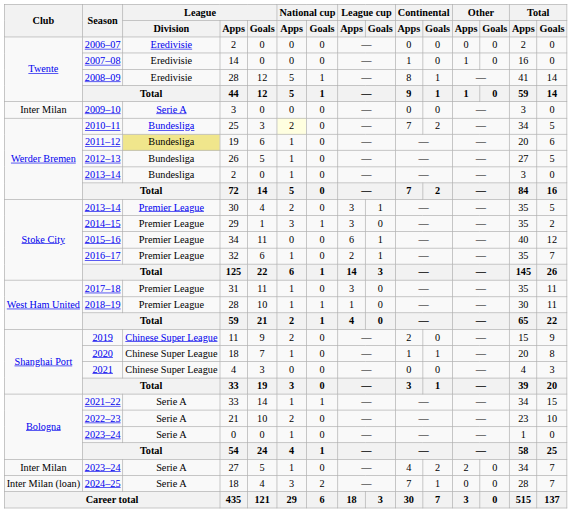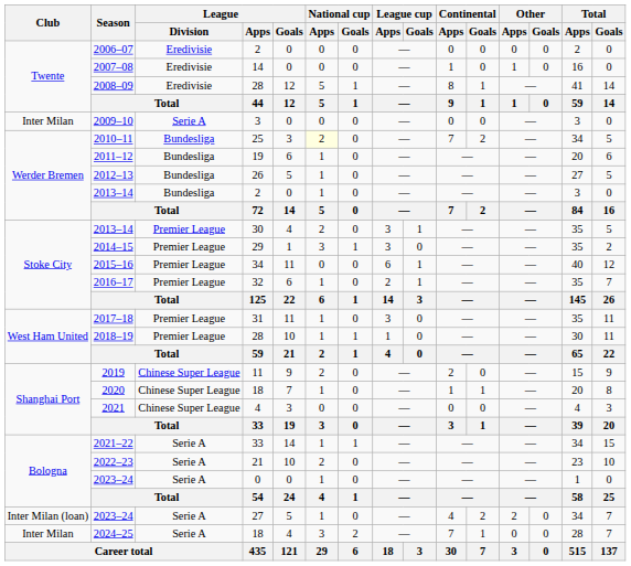 <table class="wikitable" style="text-align: center;">
 <tr>
 <th rowspan="2">Club</th>
 <th rowspan="2">Season</th>
 <th colspan="3">League</th>
 <th colspan="2">National cup</th>
 <th colspan="2">League cup</th>
 <th colspan="2">Continental</th>
 <th colspan="2">Other</th>
 <th colspan="2">Total</th>
 </tr>
 <tr>
 <th>Division</th>
 <th>Apps</th>
 <th>Goals</th>
 <th>Apps</th>
 <th>Goals</th>
 <th>Apps</th>
 <th>Goals</th>
 <th>Apps</th>
 <th>Goals</th>
 <th>Apps</th>
 <th>Goals</th>
 <th>Apps</th>
 <th>Goals</th>
 </tr>
 <tr>
 <td rowspan="4"><a href='#'>Twente</a></td>
 <td><a href='#'>2006–07</a></td>
 <td><a href='#'>Eredivisie</a></td>
 <td>2</td>
 <td>0</td>
 <td>0</td>
 <td>0</td>
 <td colspan="2">—</td>
 <td>0</td>
 <td>0</td>
 <td>0</td>
 <td>0</td>
 <td>2</td>
 <td>0</td>
 </tr>
 <tr>
 <td><a href='#'>2007–08</a></td>
 <td>Eredivisie</td>
 <td>14</td>
 <td>0</td>
 <td>0</td>
 <td>0</td>
 <td colspan="2">—</td>
 <td>1</td>
 <td>0</td>
 <td>1</td>
 <td>0</td>
 <td>16</td>
 <td>0</td>
 </tr>
 <tr>
 <td><a href='#'>2008–09</a></td>
 <td>Eredivisie</td>
 <td>28</td>
 <td>12</td>
 <td>5</td>
 <td>1</td>
 <td colspan="2">—</td>
 <td>8</td>
 <td>1</td>
 <td colspan="2">—</td>
 <td>41</td>
 <td>14</td>
 </tr>
 <tr>
 <th colspan="2">Total</th>
 <th>44</th>
 <th>12</th>
 <th>5</th>
 <th>1</th>
 <th colspan="2">—</th>
 <th>9</th>
 <th>1</th>
 <th>1</th>
 <th>0</th>
 <th>59</th>
 <th>14</th>
 </tr>
 <tr>
 <td>Inter Milan</td>
 <td><a href='#'>2009–10</a></td>
 <td><a href='#'>Serie A</a></td>
 <td>3</td>
 <td>0</td>
 <td>0</td>
 <td>0</td>
 <td colspan="2">—</td>
 <td>0</td>
 <td>0</td>
 <td colspan="2">—</td>
 <td>3</td>
 <td>0</td>
 </tr>
 <tr>
 <td rowspan="5"><a href='#'>Werder Bremen</a></td>
 <td><a href='#'>2010–11</a></td>
 <td><a href='#'>Bundesliga</a></td>
 <td>25</td>
 <td>3</td>
 <td style="background: lightyellow;">2</td>
 <td>0</td>
 <td colspan="2">—</td>
 <td>7</td>
 <td>2</td>
 <td colspan="2">—</td>
 <td>34</td>
 <td>5</td>
 </tr>
 <tr>
 <td><a href='#'>2011–12</a></td>
-<td style="background: khaki;">Bundesliga</td>
+<td>Bundesliga</td>
 <td>19</td>
 <td>6</td>
 <td>1</td>
 <td>0</td>
 <td colspan="2">—</td>
 <td colspan="2">—</td>
 <td colspan="2">—</td>
 <td>20</td>
 <td>6</td>
 </tr>
 <tr>
 <td><a href='#'>2012–13</a></td>
 <td>Bundesliga</td>
 <td>26</td>
 <td>5</td>
 <td>1</td>
 <td>0</td>
 <td colspan="2">—</td>
 <td colspan="2">—</td>
 <td colspan="2">—</td>
 <td>27</td>
 <td>5</td>
 </tr>
 <tr>
 <td><a href='#'>2013–14</a></td>
 <td>Bundesliga</td>
 <td>2</td>
 <td>0</td>
 <td>1</td>
 <td>0</td>
 <td colspan="2">—</td>
 <td colspan="2">—</td>
 <td colspan="2">—</td>
 <td>3</td>
 <td>0</td>
 </tr>
 <tr>
 <th colspan="2">Total</th>
 <th>72</th>
 <th>14</th>
 <th>5</th>
 <th>0</th>
 <th colspan="2">—</th>
 <th>7</th>
 <th>2</th>
 <th colspan="2">—</th>
 <th>84</th>
 <th>16</th>
 </tr>
 <tr>
 <td rowspan="5"><a href='#'>Stoke City</a></td>
 <td><a href='#'>2013–14</a></td>
 <td><a href='#'>Premier League</a></td>
 <td>30</td>
 <td>4</td>
 <td>2</td>
 <td>0</td>
 <td>3</td>
 <td>1</td>
 <td colspan="2">—</td>
 <td colspan="2">—</td>
 <td>35</td>
 <td>5</td>
 </tr>
 <tr>
 <td><a href='#'>2014–15</a></td>
 <td>Premier League</td>
 <td>29</td>
 <td>1</td>
 <td>3</td>
 <td>1</td>
 <td>3</td>
 <td>0</td>
 <td colspan="2">—</td>
 <td colspan="2">—</td>
 <td>35</td>
 <td>2</td>
 </tr>
 <tr>
 <td><a href='#'>2015–16</a></td>
 <td>Premier League</td>
 <td>34</td>
 <td>11</td>
 <td>0</td>
 <td>0</td>
 <td>6</td>
 <td>1</td>
 <td colspan="2">—</td>
 <td colspan="2">—</td>
 <td>40</td>
 <td>12</td>
 </tr>
 <tr>
 <td><a href='#'>2016–17</a></td>
 <td>Premier League</td>
 <td>32</td>
 <td>6</td>
 <td>1</td>
 <td>0</td>
 <td>2</td>
 <td>1</td>
 <td colspan="2">—</td>
 <td colspan="2">—</td>
 <td>35</td>
 <td>7</td>
 </tr>
 <tr>
 <th colspan="2">Total</th>
 <th>125</th>
 <th>22</th>
 <th>6</th>
 <th>1</th>
 <th>14</th>
 <th>3</th>
 <th colspan="2">—</th>
 <th colspan="2">—</th>
 <th>145</th>
 <th>26</th>
 </tr>
 <tr>
 <td rowspan="3"><a href='#'>West Ham United</a></td>
 <td><a href='#'>2017–18</a></td>
 <td>Premier League</td>
 <td>31</td>
 <td>11</td>
 <td>1</td>
 <td>0</td>
 <td>3</td>
 <td>0</td>
 <td colspan="2">—</td>
 <td colspan="2">—</td>
 <td>35</td>
 <td>11</td>
 </tr>
 <tr>
 <td><a href='#'>2018–19</a></td>
 <td>Premier League</td>
 <td>28</td>
 <td>10</td>
 <td>1</td>
 <td>1</td>
 <td>1</td>
 <td>0</td>
 <td colspan="2">—</td>
 <td colspan="2">—</td>
 <td>30</td>
 <td>11</td>
 </tr>
 <tr>
 <th colspan="2">Total</th>
 <th>59</th>
 <th>21</th>
 <th>2</th>
 <th>1</th>
 <th>4</th>
 <th>0</th>
 <th colspan="2">—</th>
 <th colspan="2">—</th>
 <th>65</th>
 <th>22</th>
 </tr>
 <tr>
 <td rowspan="4"><a href='#'>Shanghai Port</a></td>
 <td><a href='#'>2019</a></td>
 <td><a href='#'>Chinese Super League</a></td>
 <td>11</td>
 <td>9</td>
 <td>2</td>
 <td>0</td>
 <td colspan="2">—</td>
 <td>2</td>
 <td>0</td>
 <td colspan="2">—</td>
 <td>15</td>
 <td>9</td>
 </tr>
 <tr>
 <td><a href='#'>2020</a></td>
 <td>Chinese Super League</td>
 <td>18</td>
 <td>7</td>
 <td>1</td>
 <td>0</td>
 <td colspan="2">—</td>
 <td>1</td>
 <td>1</td>
 <td colspan="2">—</td>
 <td>20</td>
 <td>8</td>
 </tr>
 <tr>
 <td><a href='#'>2021</a></td>
 <td>Chinese Super League</td>
 <td>4</td>
 <td>3</td>
 <td>0</td>
 <td>0</td>
 <td colspan="2">—</td>
 <td>0</td>
 <td>0</td>
 <td colspan="2">—</td>
 <td>4</td>
 <td>3</td>
 </tr>
 <tr>
 <th colspan="2">Total</th>
 <th>33</th>
 <th>19</th>
 <th>3</th>
 <th>0</th>
 <th colspan="2">—</th>
 <th>3</th>
 <th>1</th>
 <th colspan="2">—</th>
 <th>39</th>
 <th>20</th>
 </tr>
 <tr>
 <td rowspan="4"><a href='#'>Bologna</a></td>
 <td><a href='#'>2021–22</a></td>
 <td>Serie A</td>
 <td>33</td>
 <td>14</td>
 <td>1</td>
 <td>1</td>
 <td colspan="2">—</td>
 <td colspan="2">—</td>
 <td colspan="2">—</td>
 <td>34</td>
 <td>15</td>
 </tr>
 <tr>
 <td><a href='#'>2022–23</a></td>
 <td>Serie A</td>
 <td>21</td>
 <td>10</td>
 <td>2</td>
 <td>0</td>
 <td colspan="2">—</td>
 <td colspan="2">—</td>
 <td colspan="2">—</td>
 <td>23</td>
 <td>10</td>
 </tr>
 <tr>
 <td><a href='#'>2023–24</a></td>
 <td>Serie A</td>
 <td>0</td>
 <td>0</td>
 <td>1</td>
 <td>0</td>
 <td colspan="2">—</td>
 <td colspan="2">—</td>
 <td colspan="2">—</td>
 <td>1</td>
 <td>0</td>
 </tr>
 <tr>
 <th colspan="2">Total</th>
 <th>54</th>
 <th>24</th>
 <th>4</th>
 <th>1</th>
 <th colspan="2">—</th>
 <th colspan="2">—</th>
 <th colspan="2">—</th>
 <th>58</th>
 <th>25</th>
 </tr>
 <tr>
-<td>Inter Milan</td>
+<td>Inter Milan (loan)</td>
 <td><a href='#'>2023–24</a></td>
 <td>Serie A</td>
 <td>27</td>
 <td>5</td>
 <td>1</td>
 <td>0</td>
 <td colspan="2">—</td>
 <td>4</td>
 <td>2</td>
 <td>2</td>
 <td>0</td>
 <td>34</td>
 <td>7</td>
 </tr>
 <tr>
-<td>Inter Milan (loan)</td>
+<td>Inter Milan</td>
 <td><a href='#'>2024–25</a></td>
 <td>Serie A</td>
 <td>18</td>
 <td>4</td>
 <td>3</td>
 <td>2</td>
 <td colspan="2">—</td>
 <td>7</td>
 <td>1</td>
 <td>0</td>
 <td>0</td>
 <td>28</td>
 <td>7</td>
 </tr>
 <tr>
 <th colspan="3">Career total</th>
 <th>435</th>
 <th>121</th>
 <th>29</th>
 <th>6</th>
 <th>18</th>
 <th>3</th>
 <th>30</th>
 <th>7</th>
 <th>3</th>
 <th>0</th>
 <th>515</th>
 <th>137</th>
 </tr>
 </table>
